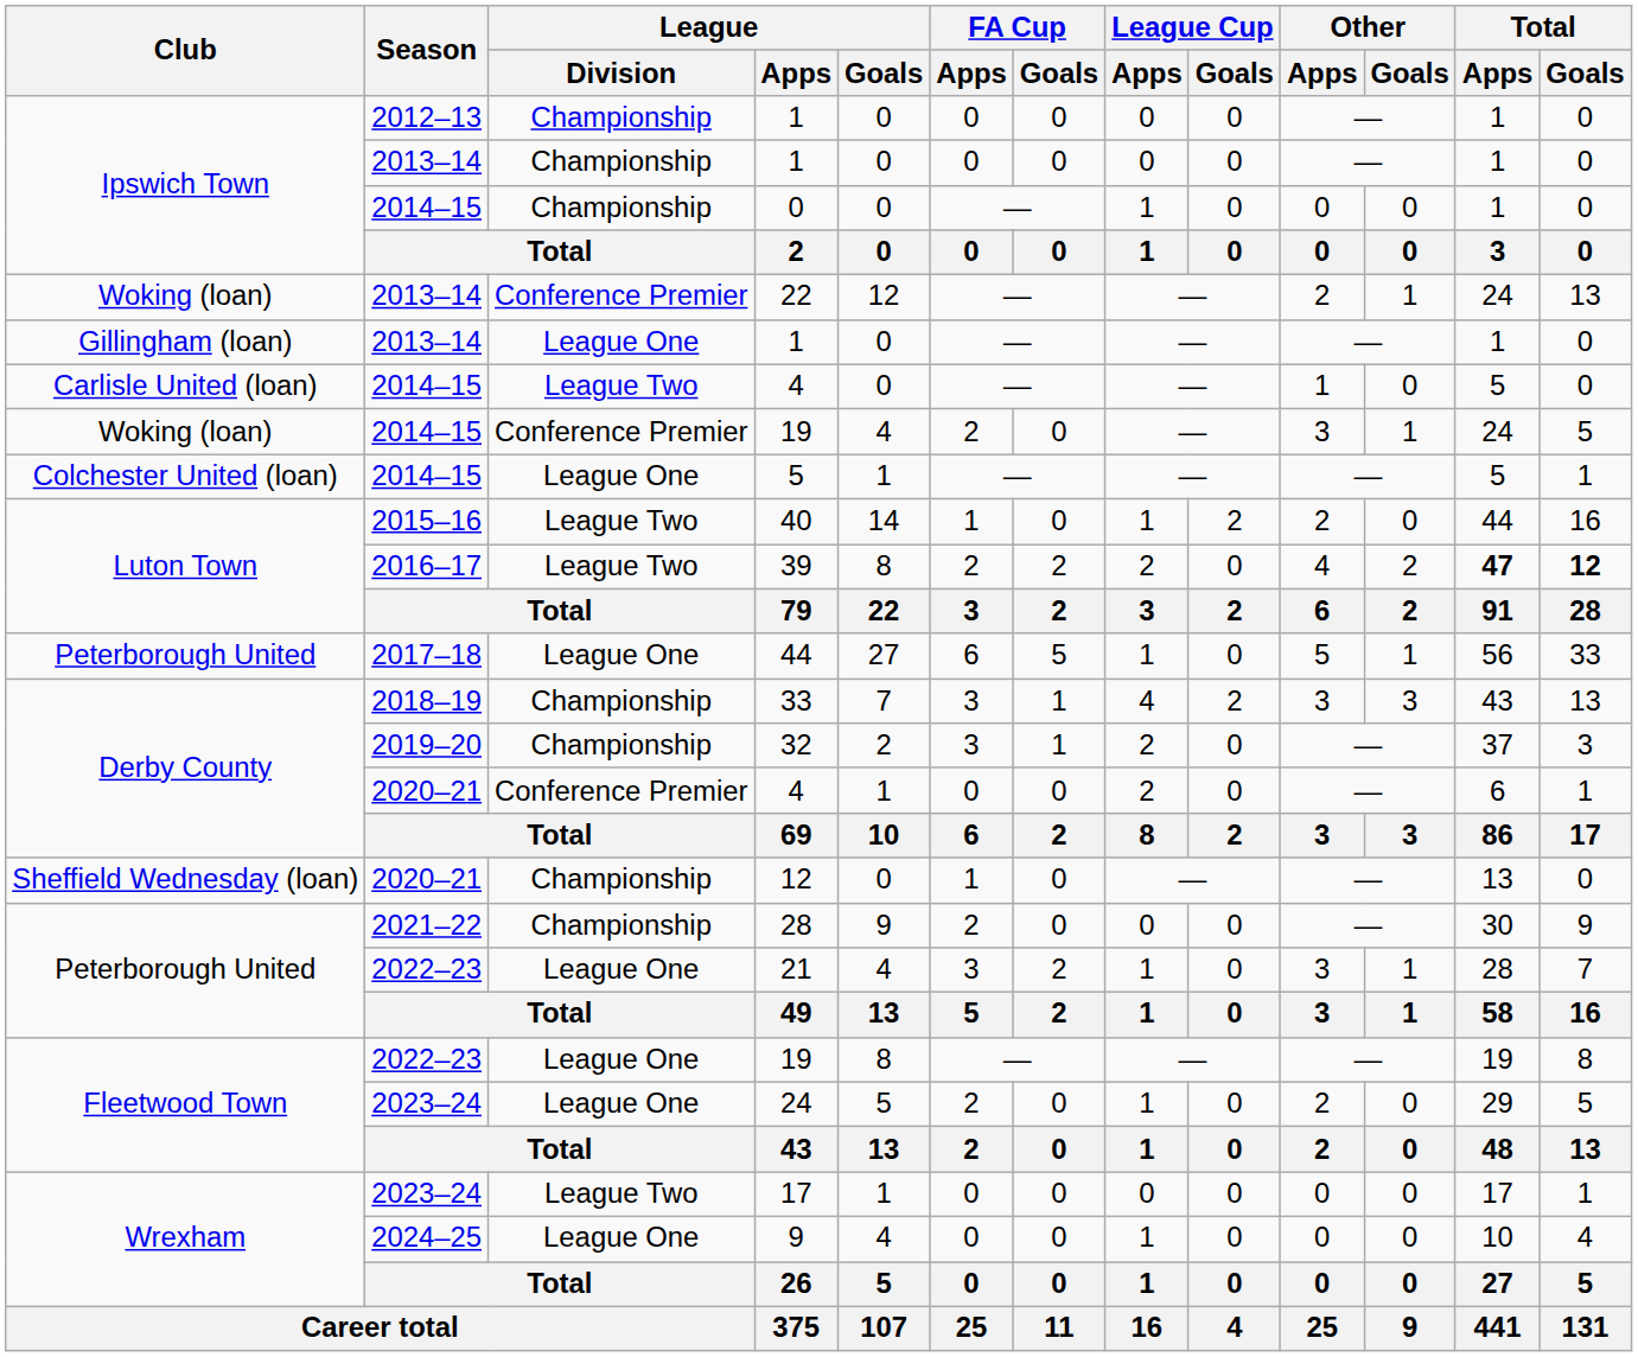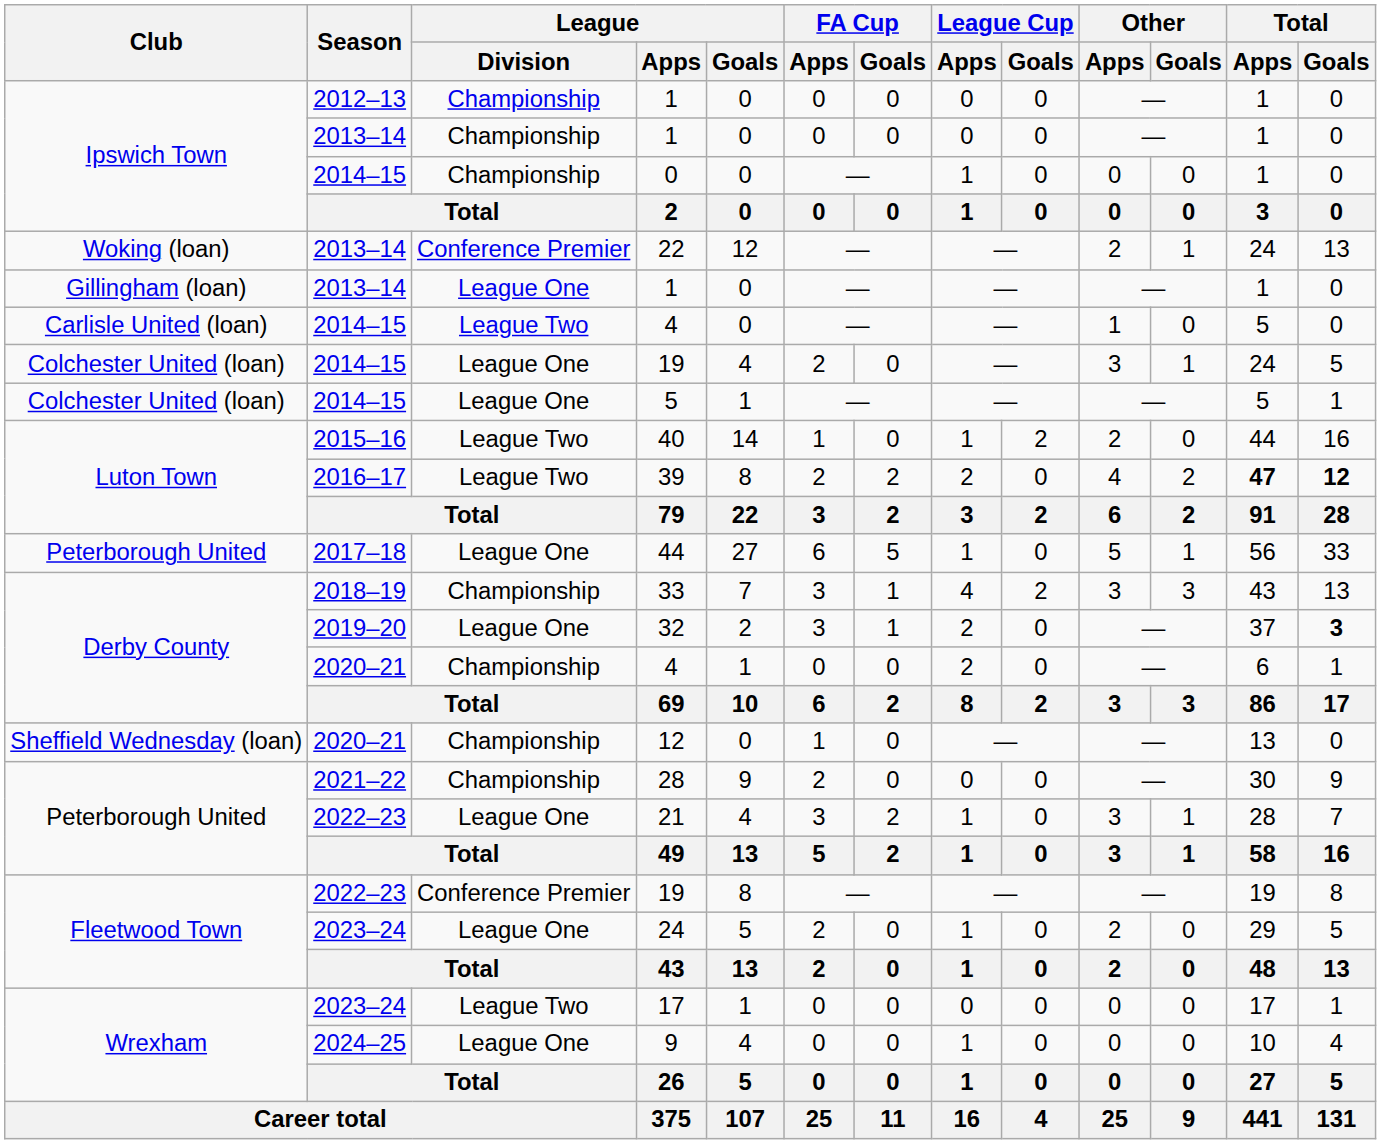 <table class=wikitable style=text-align:center>
 <tr>
 <th rowspan=2>Club</th>
 <th rowspan=2>Season</th>
 <th colspan=3>League</th>
 <th colspan=2><a href='#'>FA Cup</a></th>
 <th colspan=2><a href='#'>League Cup</a></th>
 <th colspan=2>Other</th>
 <th colspan=2>Total</th>
 </tr>
 <tr>
 <th>Division</th>
 <th>Apps</th>
 <th>Goals</th>
 <th>Apps</th>
 <th>Goals</th>
 <th>Apps</th>
 <th>Goals</th>
 <th>Apps</th>
 <th>Goals</th>
 <th>Apps</th>
 <th>Goals</th>
 </tr>
 <tr>
 <td rowspan=4><a href='#'>Ipswich Town</a></td>
 <td><a href='#'>2012–13</a></td>
 <td><a href='#'>Championship</a></td>
 <td>1</td>
 <td>0</td>
 <td>0</td>
 <td>0</td>
 <td>0</td>
 <td>0</td>
 <td colspan=2>—</td>
 <td>1</td>
 <td>0</td>
 </tr>
 <tr>
 <td><a href='#'>2013–14</a></td>
 <td>Championship</td>
 <td>1</td>
 <td>0</td>
 <td>0</td>
 <td>0</td>
 <td>0</td>
 <td>0</td>
 <td colspan=2>—</td>
 <td>1</td>
 <td>0</td>
 </tr>
 <tr>
 <td><a href='#'>2014–15</a></td>
 <td>Championship</td>
 <td>0</td>
 <td>0</td>
 <td colspan=2>—</td>
 <td>1</td>
 <td>0</td>
 <td>0</td>
 <td>0</td>
 <td>1</td>
 <td>0</td>
 </tr>
 <tr>
 <th colspan=2>Total</th>
 <th>2</th>
 <th>0</th>
 <th>0</th>
 <th>0</th>
 <th>1</th>
 <th>0</th>
 <th>0</th>
 <th>0</th>
 <th>3</th>
 <th>0</th>
 </tr>
 <tr>
 <td><a href='#'>Woking</a> (loan)</td>
 <td><a href='#'>2013–14</a></td>
 <td><a href='#'>Conference Premier</a></td>
 <td>22</td>
 <td>12</td>
 <td colspan=2>—</td>
 <td colspan=2>—</td>
 <td>2</td>
 <td>1</td>
 <td>24</td>
 <td>13</td>
 </tr>
 <tr>
 <td><a href='#'>Gillingham</a> (loan)</td>
 <td><a href='#'>2013–14</a></td>
 <td><a href='#'>League One</a></td>
 <td>1</td>
 <td>0</td>
 <td colspan=2>—</td>
 <td colspan=2>—</td>
 <td colspan=2>—</td>
 <td>1</td>
 <td>0</td>
 </tr>
 <tr>
 <td><a href='#'>Carlisle United</a> (loan)</td>
 <td><a href='#'>2014–15</a></td>
 <td><a href='#'>League Two</a></td>
 <td>4</td>
 <td>0</td>
 <td colspan=2>—</td>
 <td colspan=2>—</td>
 <td>1</td>
 <td>0</td>
 <td>5</td>
 <td>0</td>
 </tr>
 <tr>
-<td>Woking (loan)</td>
+<td><a href='#'>Colchester United</a> (loan)</td>
 <td><a href='#'>2014–15</a></td>
-<td>Conference Premier</td>
+<td>League One</td>
 <td>19</td>
 <td>4</td>
 <td>2</td>
 <td>0</td>
 <td colspan=2>—</td>
 <td>3</td>
 <td>1</td>
 <td>24</td>
 <td>5</td>
 </tr>
 <tr>
 <td><a href='#'>Colchester United</a> (loan)</td>
 <td><a href='#'>2014–15</a></td>
 <td>League One</td>
 <td>5</td>
 <td>1</td>
 <td colspan=2>—</td>
 <td colspan=2>—</td>
 <td colspan=2>—</td>
 <td>5</td>
 <td>1</td>
 </tr>
 <tr>
 <td rowspan=3><a href='#'>Luton Town</a></td>
 <td><a href='#'>2015–16</a></td>
 <td>League Two</td>
 <td>40</td>
 <td>14</td>
 <td>1</td>
 <td>0</td>
 <td>1</td>
 <td>2</td>
 <td>2</td>
 <td>0</td>
 <td>44</td>
 <td>16</td>
 </tr>
 <tr>
 <td><a href='#'>2016–17</a></td>
 <td>League Two</td>
 <td>39</td>
 <td>8</td>
 <td>2</td>
 <td>2</td>
 <td>2</td>
 <td>0</td>
 <td>4</td>
 <td>2</td>
 <td><strong>47</strong></td>
 <td><strong>12</strong></td>
 </tr>
 <tr>
 <th colspan=2>Total</th>
 <th>79</th>
 <th>22</th>
 <th>3</th>
 <th>2</th>
 <th>3</th>
 <th>2</th>
 <th>6</th>
 <th>2</th>
 <th>91</th>
 <th>28</th>
 </tr>
 <tr>
 <td><a href='#'>Peterborough United</a></td>
 <td><a href='#'>2017–18</a></td>
 <td>League One</td>
 <td>44</td>
 <td>27</td>
 <td>6</td>
 <td>5</td>
 <td>1</td>
 <td>0</td>
 <td>5</td>
 <td>1</td>
 <td>56</td>
 <td>33</td>
 </tr>
 <tr>
 <td rowspan=4><a href='#'>Derby County</a></td>
 <td><a href='#'>2018–19</a></td>
 <td>Championship</td>
 <td>33</td>
 <td>7</td>
 <td>3</td>
 <td>1</td>
 <td>4</td>
 <td>2</td>
 <td>3</td>
 <td>3</td>
 <td>43</td>
 <td>13</td>
 </tr>
 <tr>
 <td><a href='#'>2019–20</a></td>
-<td>Championship</td>
+<td>League One</td>
 <td>32</td>
 <td>2</td>
 <td>3</td>
 <td>1</td>
 <td>2</td>
 <td>0</td>
 <td colspan=2>—</td>
 <td>37</td>
-<td>3</td>
+<td><strong>3</strong></td>
 </tr>
 <tr>
 <td><a href='#'>2020–21</a></td>
-<td>Conference Premier</td>
+<td>Championship</td>
 <td>4</td>
 <td>1</td>
 <td>0</td>
 <td>0</td>
 <td>2</td>
 <td>0</td>
 <td colspan=2>—</td>
 <td>6</td>
 <td>1</td>
 </tr>
 <tr>
 <th colspan=2>Total</th>
 <th>69</th>
 <th>10</th>
 <th>6</th>
 <th>2</th>
 <th>8</th>
 <th>2</th>
 <th>3</th>
 <th>3</th>
 <th>86</th>
 <th>17</th>
 </tr>
 <tr>
 <td><a href='#'>Sheffield Wednesday</a> (loan)</td>
 <td><a href='#'>2020–21</a></td>
 <td>Championship</td>
 <td>12</td>
 <td>0</td>
 <td>1</td>
 <td>0</td>
 <td colspan=2>—</td>
 <td colspan=2>—</td>
 <td>13</td>
 <td>0</td>
 </tr>
 <tr>
 <td rowspan=3>Peterborough United</td>
 <td><a href='#'>2021–22</a></td>
 <td>Championship</td>
 <td>28</td>
 <td>9</td>
 <td>2</td>
 <td>0</td>
 <td>0</td>
 <td>0</td>
 <td colspan=2>—</td>
 <td>30</td>
 <td>9</td>
 </tr>
 <tr>
 <td><a href='#'>2022–23</a></td>
 <td>League One</td>
 <td>21</td>
 <td>4</td>
 <td>3</td>
 <td>2</td>
 <td>1</td>
 <td>0</td>
 <td>3</td>
 <td>1</td>
 <td>28</td>
 <td>7</td>
 </tr>
 <tr>
 <th colspan=2>Total</th>
 <th>49</th>
 <th>13</th>
 <th>5</th>
 <th>2</th>
 <th>1</th>
 <th>0</th>
 <th>3</th>
 <th>1</th>
 <th>58</th>
 <th>16</th>
 </tr>
 <tr>
 <td rowspan="3"><a href='#'>Fleetwood Town</a></td>
 <td><a href='#'>2022–23</a></td>
-<td>League One</td>
+<td>Conference Premier</td>
 <td>19</td>
 <td>8</td>
 <td colspan=2>—</td>
 <td colspan=2>—</td>
 <td colspan=2>—</td>
 <td>19</td>
 <td>8</td>
 </tr>
 <tr>
 <td><a href='#'>2023–24</a></td>
 <td>League One</td>
 <td>24</td>
 <td>5</td>
 <td>2</td>
 <td>0</td>
 <td>1</td>
 <td>0</td>
 <td>2</td>
 <td>0</td>
 <td>29</td>
 <td>5</td>
 </tr>
 <tr>
 <th colspan=2>Total</th>
 <th>43</th>
 <th>13</th>
 <th>2</th>
 <th>0</th>
 <th>1</th>
 <th>0</th>
 <th>2</th>
 <th>0</th>
 <th>48</th>
 <th>13</th>
 </tr>
 <tr>
 <td rowspan="3"><a href='#'>Wrexham</a></td>
 <td><a href='#'>2023–24</a></td>
 <td>League Two</td>
 <td>17</td>
 <td>1</td>
 <td>0</td>
 <td>0</td>
 <td>0</td>
 <td>0</td>
 <td>0</td>
 <td>0</td>
 <td>17</td>
 <td>1</td>
 </tr>
 <tr>
 <td><a href='#'>2024–25</a></td>
 <td>League One</td>
 <td>9</td>
 <td>4</td>
 <td>0</td>
 <td>0</td>
 <td>1</td>
 <td>0</td>
 <td>0</td>
 <td>0</td>
 <td>10</td>
 <td>4</td>
 </tr>
 <tr>
 <th colspan=2>Total</th>
 <th>26</th>
 <th>5</th>
 <th>0</th>
 <th>0</th>
 <th>1</th>
 <th>0</th>
 <th>0</th>
 <th>0</th>
 <th>27</th>
 <th>5</th>
 </tr>
 <tr>
 <th colspan="3">Career total</th>
 <th>375</th>
 <th>107</th>
 <th>25</th>
 <th>11</th>
 <th>16</th>
 <th>4</th>
 <th>25</th>
 <th>9</th>
 <th>441</th>
 <th>131</th>
 </tr>
 </table>
